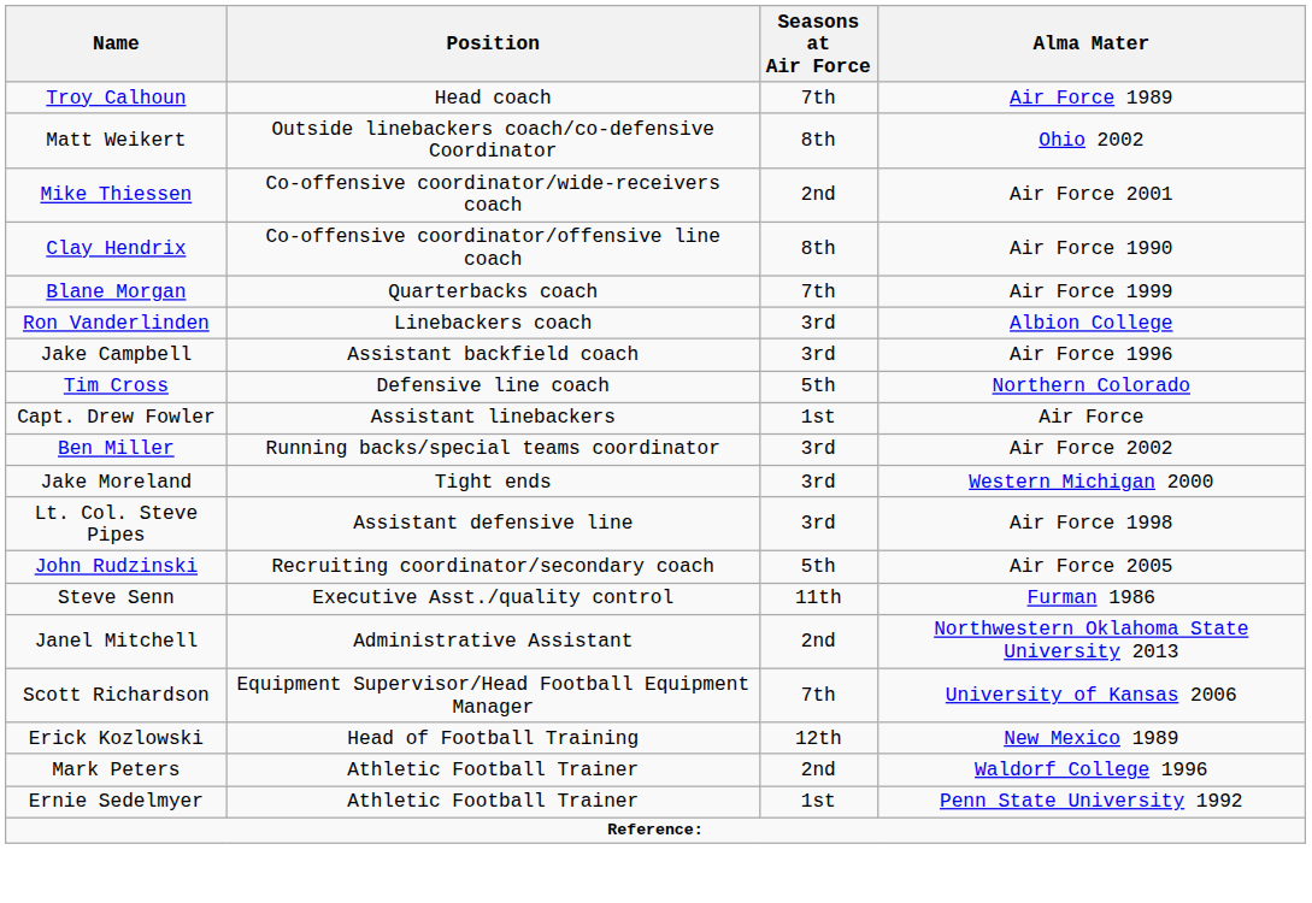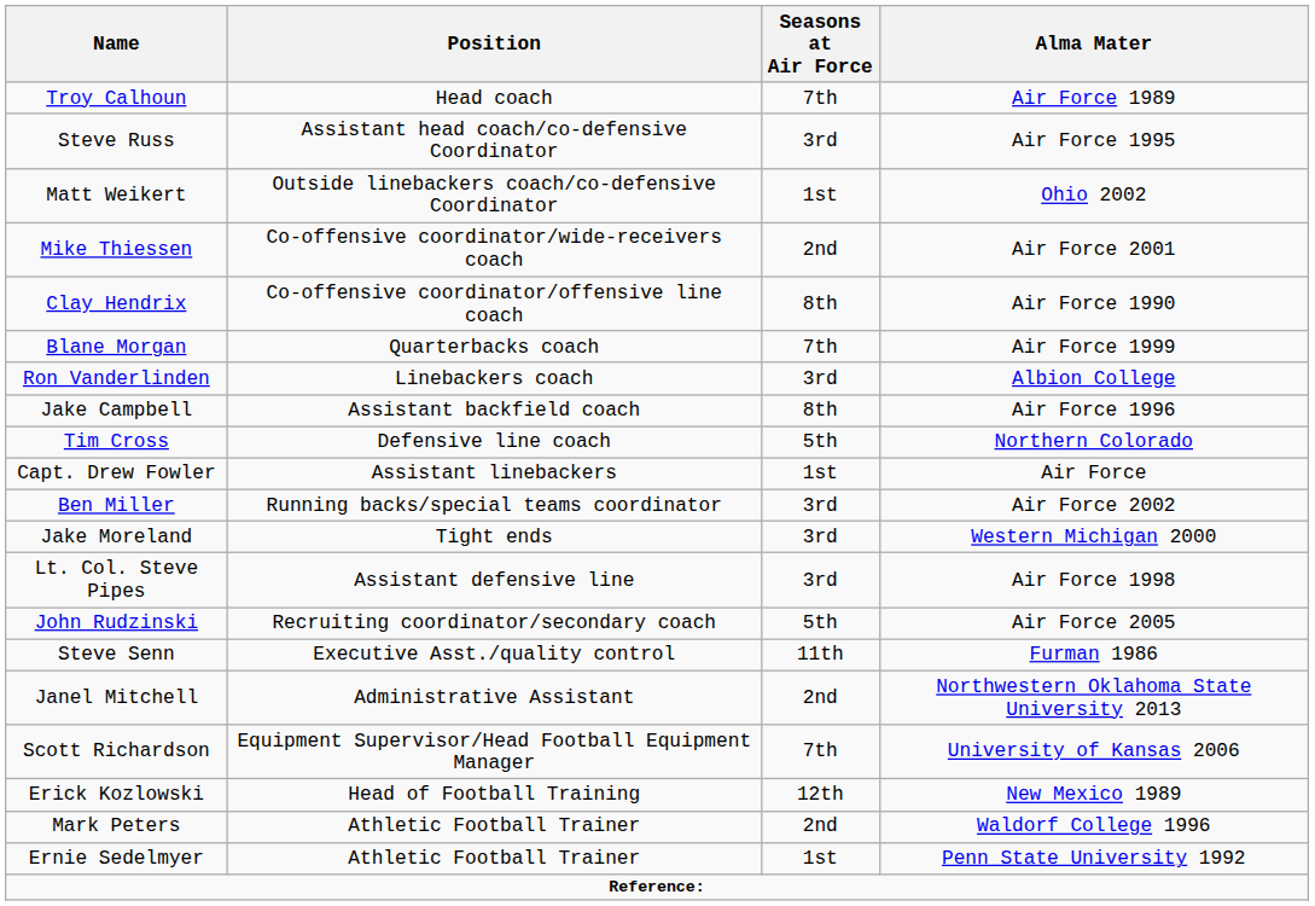 <table class="wikitable"  style="text-align:center;">
 <tr>
 <th>Name</th>
 <th>Position</th>
 <th>Seasons at<br>Air Force</th>
 <th>Alma Mater</th>
 </tr>
 <tr>
 <td><a href='#'>Troy Calhoun</a></td>
 <td>Head coach</td>
 <td>7th</td>
 <td><a href='#'>Air Force</a> 1989</td>
 </tr>
 <tr>
+<td>Steve Russ</td>
+<td>Assistant head coach/co-defensive Coordinator</td>
+<td>3rd</td>
+<td>Air Force 1995</td>
+</tr>
+<tr>
 <td>Matt Weikert</td>
 <td>Outside linebackers coach/co-defensive Coordinator</td>
-<td>8th</td>
+<td>1st</td>
 <td><a href='#'>Ohio</a> 2002</td>
 </tr>
 <tr>
 <td><a href='#'>Mike Thiessen</a></td>
 <td>Co-offensive coordinator/wide-receivers coach</td>
 <td>2nd</td>
 <td>Air Force 2001</td>
 </tr>
 <tr>
 <td><a href='#'>Clay Hendrix</a></td>
 <td>Co-offensive coordinator/offensive line coach</td>
 <td>8th</td>
 <td>Air Force 1990</td>
 </tr>
 <tr>
 <td><a href='#'>Blane Morgan</a></td>
 <td>Quarterbacks coach</td>
 <td>7th</td>
 <td>Air Force 1999</td>
 </tr>
 <tr>
 <td><a href='#'>Ron Vanderlinden</a></td>
 <td>Linebackers coach</td>
 <td>3rd</td>
 <td><a href='#'>Albion College</a></td>
 </tr>
 <tr>
 <td>Jake Campbell</td>
 <td>Assistant backfield coach</td>
-<td>3rd</td>
+<td>8th</td>
 <td>Air Force 1996</td>
 </tr>
 <tr>
 <td><a href='#'>Tim Cross</a></td>
 <td>Defensive line coach</td>
 <td>5th</td>
 <td><a href='#'>Northern Colorado</a></td>
 </tr>
 <tr>
 <td>Capt. Drew Fowler</td>
 <td>Assistant linebackers</td>
 <td>1st</td>
 <td>Air Force</td>
 </tr>
 <tr>
 <td><a href='#'>Ben Miller</a></td>
 <td>Running backs/special teams coordinator</td>
 <td>3rd</td>
 <td>Air Force 2002</td>
 </tr>
 <tr>
 <td>Jake Moreland</td>
 <td>Tight ends</td>
 <td>3rd</td>
 <td><a href='#'>Western Michigan</a> 2000</td>
 </tr>
 <tr>
 <td>Lt. Col. Steve Pipes</td>
 <td>Assistant defensive line</td>
 <td>3rd</td>
 <td>Air Force 1998</td>
 </tr>
 <tr>
 <td><a href='#'>John Rudzinski</a></td>
 <td>Recruiting coordinator/secondary coach</td>
 <td>5th</td>
 <td>Air Force 2005</td>
 </tr>
 <tr>
 <td>Steve Senn</td>
 <td>Executive Asst./quality control</td>
 <td>11th</td>
 <td><a href='#'>Furman</a> 1986</td>
 </tr>
 <tr>
 <td>Janel Mitchell</td>
 <td>Administrative Assistant</td>
 <td>2nd</td>
 <td><a href='#'>Northwestern Oklahoma State University</a> 2013</td>
 </tr>
 <tr>
 <td>Scott Richardson</td>
 <td>Equipment Supervisor/Head Football Equipment Manager</td>
 <td>7th</td>
 <td><a href='#'>University of Kansas</a> 2006</td>
 </tr>
 <tr>
 <td>Erick Kozlowski</td>
 <td>Head of Football Training</td>
 <td>12th</td>
 <td><a href='#'>New Mexico</a> 1989</td>
 </tr>
 <tr>
 <td>Mark Peters</td>
 <td>Athletic Football Trainer</td>
 <td>2nd</td>
 <td><a href='#'>Waldorf College</a> 1996</td>
 </tr>
 <tr>
 <td>Ernie Sedelmyer</td>
 <td>Athletic Football Trainer</td>
 <td>1st</td>
 <td><a href='#'>Penn State University</a> 1992</td>
 </tr>
 <tr>
 <td colspan="4" style="font-size: 8pt" align="center"><strong>Reference:</strong></td>
 </tr>
 </table>
